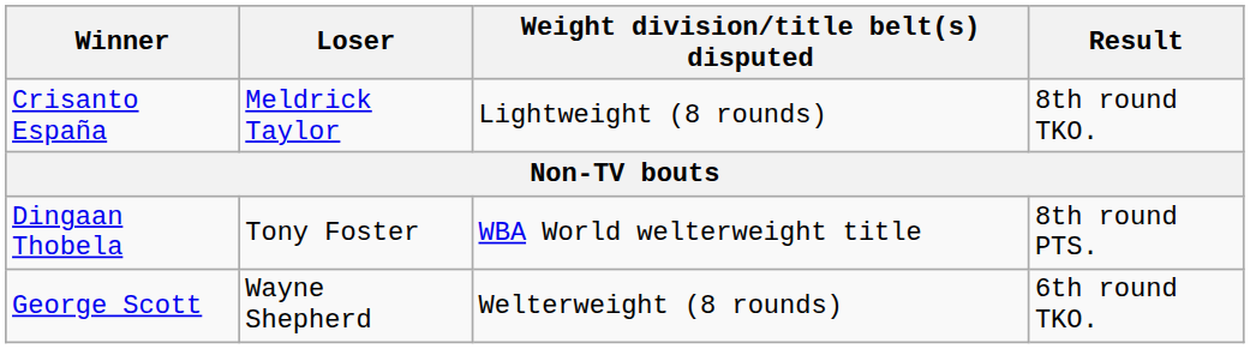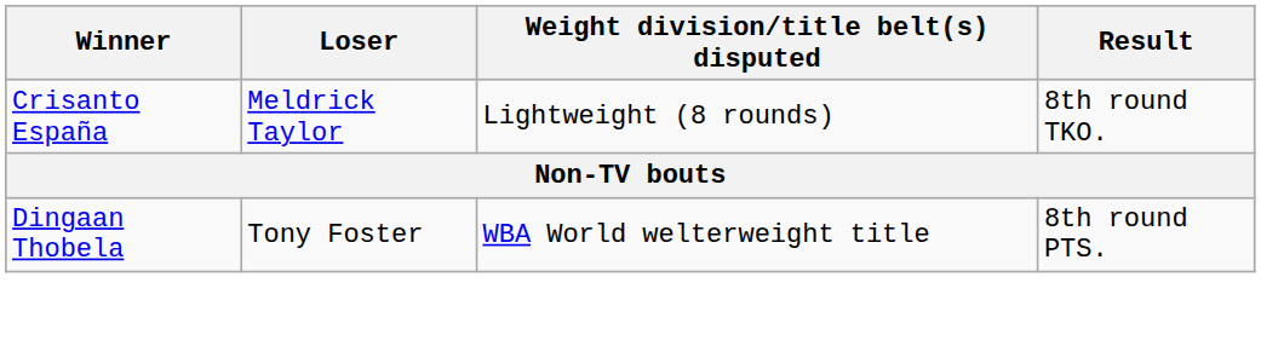 <table class=wikitable>
 <tr>
 <th>Winner</th>
 <th>Loser</th>
 <th>Weight division/title belt(s) disputed</th>
 <th>Result</th>
 </tr>
 <tr>
 <td> <a href='#'>Crisanto España</a></td>
 <td> <a href='#'>Meldrick Taylor</a></td>
 <td>Lightweight (8 rounds)</td>
 <td>8th round TKO.</td>
 </tr>
 <tr>
 <th colspan=4>Non-TV bouts</th>
 </tr>
 <tr>
 <td> <a href='#'>Dingaan Thobela</a></td>
 <td> Tony Foster</td>
 <td><a href='#'>WBA</a> World welterweight title</td>
 <td>8th round PTS.</td>
 </tr>
-<tr>
-<td> <a href='#'>George Scott</a></td>
-<td> Wayne Shepherd</td>
-<td>Welterweight  (8 rounds)</td>
-<td>6th round TKO.</td>
-</tr>
 </table>
